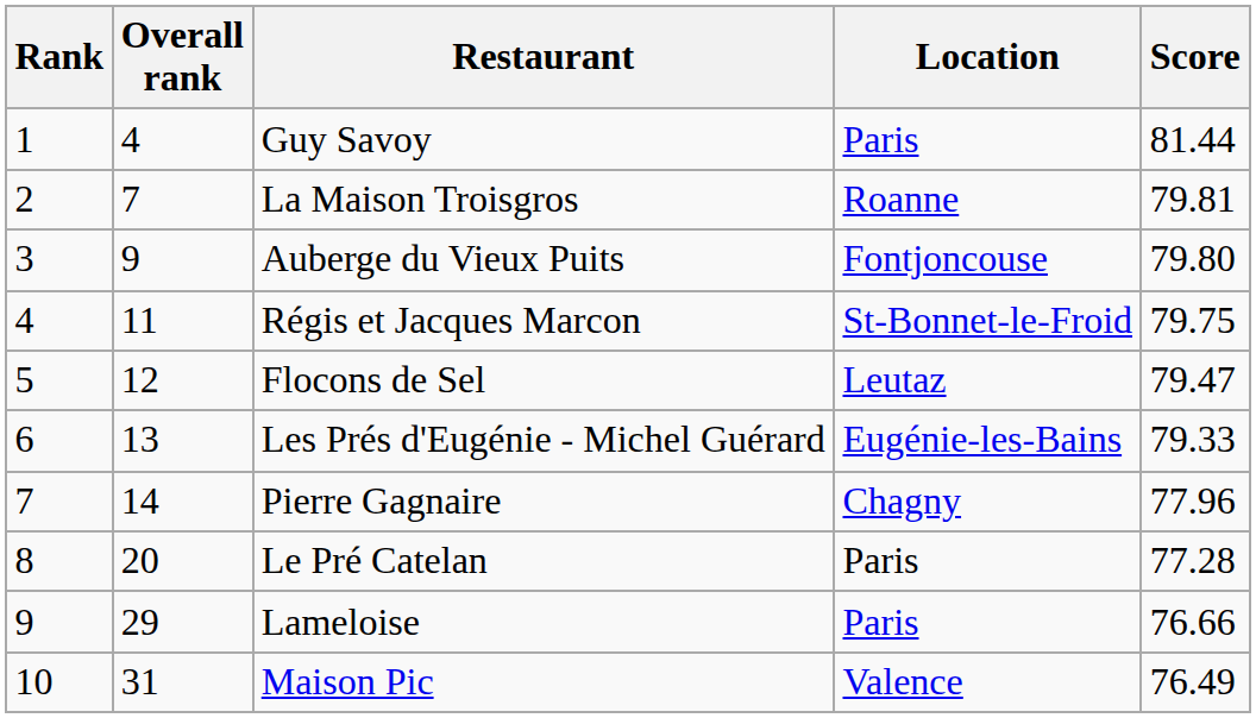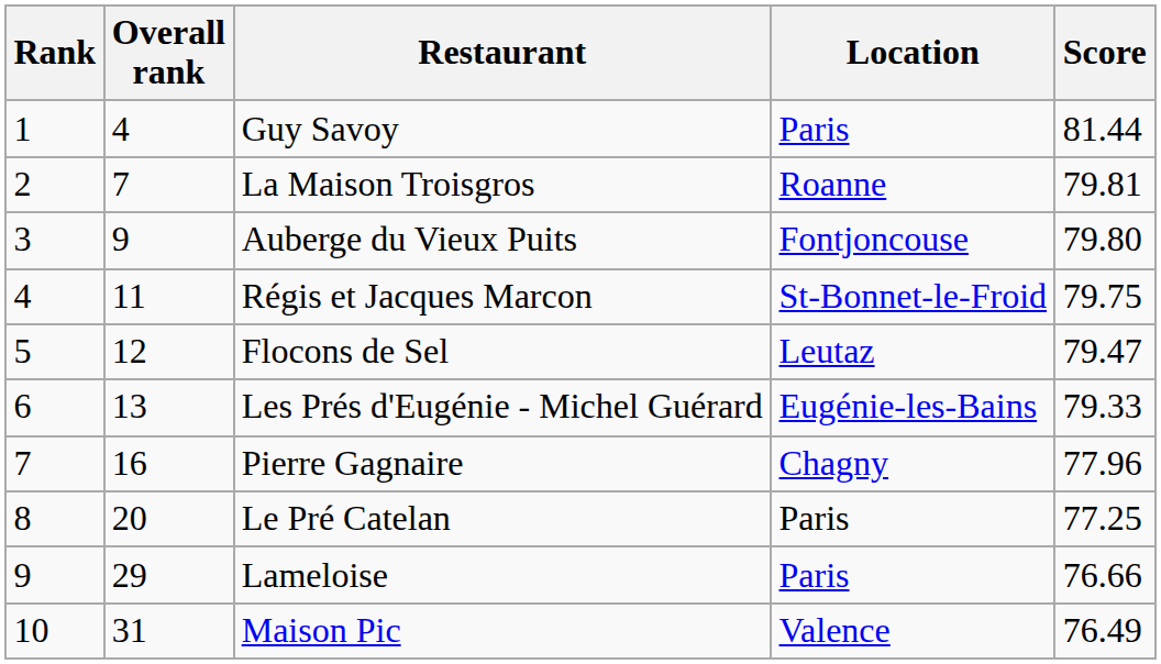 <table class="wikitable" style="text-align: left;">
 <tr>
 <th>Rank</th>
 <th>Overall<br>rank</th>
 <th>Restaurant</th>
 <th>Location</th>
 <th>Score</th>
 </tr>
 <tr>
 <td>1</td>
 <td>4</td>
 <td>Guy Savoy</td>
 <td><a href='#'>Paris</a></td>
 <td>81.44</td>
 </tr>
 <tr>
 <td>2</td>
 <td>7</td>
 <td>La Maison Troisgros</td>
 <td><a href='#'>Roanne</a></td>
 <td>79.81</td>
 </tr>
 <tr>
 <td>3</td>
 <td>9</td>
 <td>Auberge du Vieux Puits</td>
 <td><a href='#'>Fontjoncouse</a></td>
 <td>79.80</td>
 </tr>
 <tr>
 <td>4</td>
 <td>11</td>
 <td>Régis et Jacques Marcon</td>
 <td><a href='#'>St-Bonnet-le-Froid</a></td>
 <td>79.75</td>
 </tr>
 <tr>
 <td>5</td>
 <td>12</td>
 <td>Flocons de Sel</td>
 <td><a href='#'>Leutaz</a></td>
 <td>79.47</td>
 </tr>
 <tr>
 <td>6</td>
 <td>13</td>
 <td>Les Prés d'Eugénie - Michel Guérard</td>
 <td><a href='#'>Eugénie-les-Bains</a></td>
 <td>79.33</td>
 </tr>
 <tr>
 <td>7</td>
-<td>14</td>
+<td>16</td>
 <td>Pierre Gagnaire</td>
 <td><a href='#'>Chagny</a></td>
 <td>77.96</td>
 </tr>
 <tr>
 <td>8</td>
 <td>20</td>
 <td>Le Pré Catelan</td>
 <td>Paris</td>
-<td>77.28</td>
+<td>77.25</td>
 </tr>
 <tr>
 <td>9</td>
 <td>29</td>
 <td>Lameloise</td>
 <td><a href='#'>Paris</a></td>
 <td>76.66</td>
 </tr>
 <tr>
 <td>10</td>
 <td>31</td>
 <td><a href='#'>Maison Pic</a></td>
 <td><a href='#'>Valence</a></td>
 <td>76.49</td>
 </tr>
 </table>
